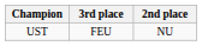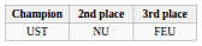 <table class="wikitable" style="font-size:90%; line-height:12pt; text-align:center;">
 <tr>
 <th width=75px>Champion</th>
+<th width=75px>2nd place</th>
 <th width=75px>3rd place</th>
-<th width=75px>2nd place</th>
 </tr>
 <tr>
 <td> UST</td>
+<td> NU</td>
 <td> FEU</td>
-<td> NU</td>
 </tr>
 </table>
